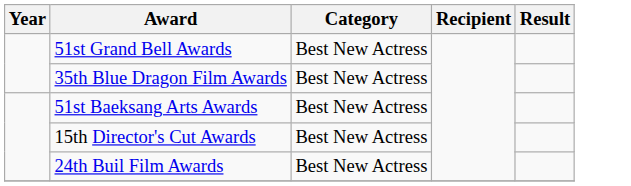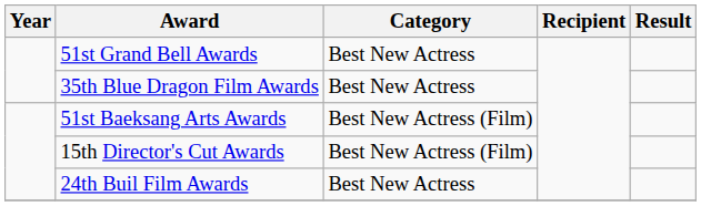 <table class="wikitable">
 <tr>
 <th>Year</th>
 <th>Award</th>
 <th>Category</th>
 <th>Recipient</th>
 <th>Result</th>
 </tr>
 <tr>
 <td rowspan="2"></td>
 <td><a href='#'>51st Grand Bell Awards</a></td>
 <td>Best New Actress</td>
 <td rowspan="5"></td>
 <td></td>
 </tr>
 <tr>
 <td><a href='#'>35th Blue Dragon Film Awards</a></td>
 <td>Best New Actress</td>
 <td></td>
 </tr>
 <tr>
 <td rowspan="3"></td>
 <td><a href='#'>51st Baeksang Arts Awards</a></td>
-<td>Best New Actress</td>
+<td>Best New Actress (Film)</td>
 <td></td>
 </tr>
 <tr>
 <td>15th <a href='#'>Director's Cut Awards</a></td>
-<td>Best New Actress</td>
+<td>Best New Actress (Film)</td>
 <td></td>
 </tr>
 <tr>
 <td><a href='#'>24th Buil Film Awards</a></td>
 <td>Best New Actress</td>
 <td></td>
 </tr>
 <tr>
 </tr>
 </table>
